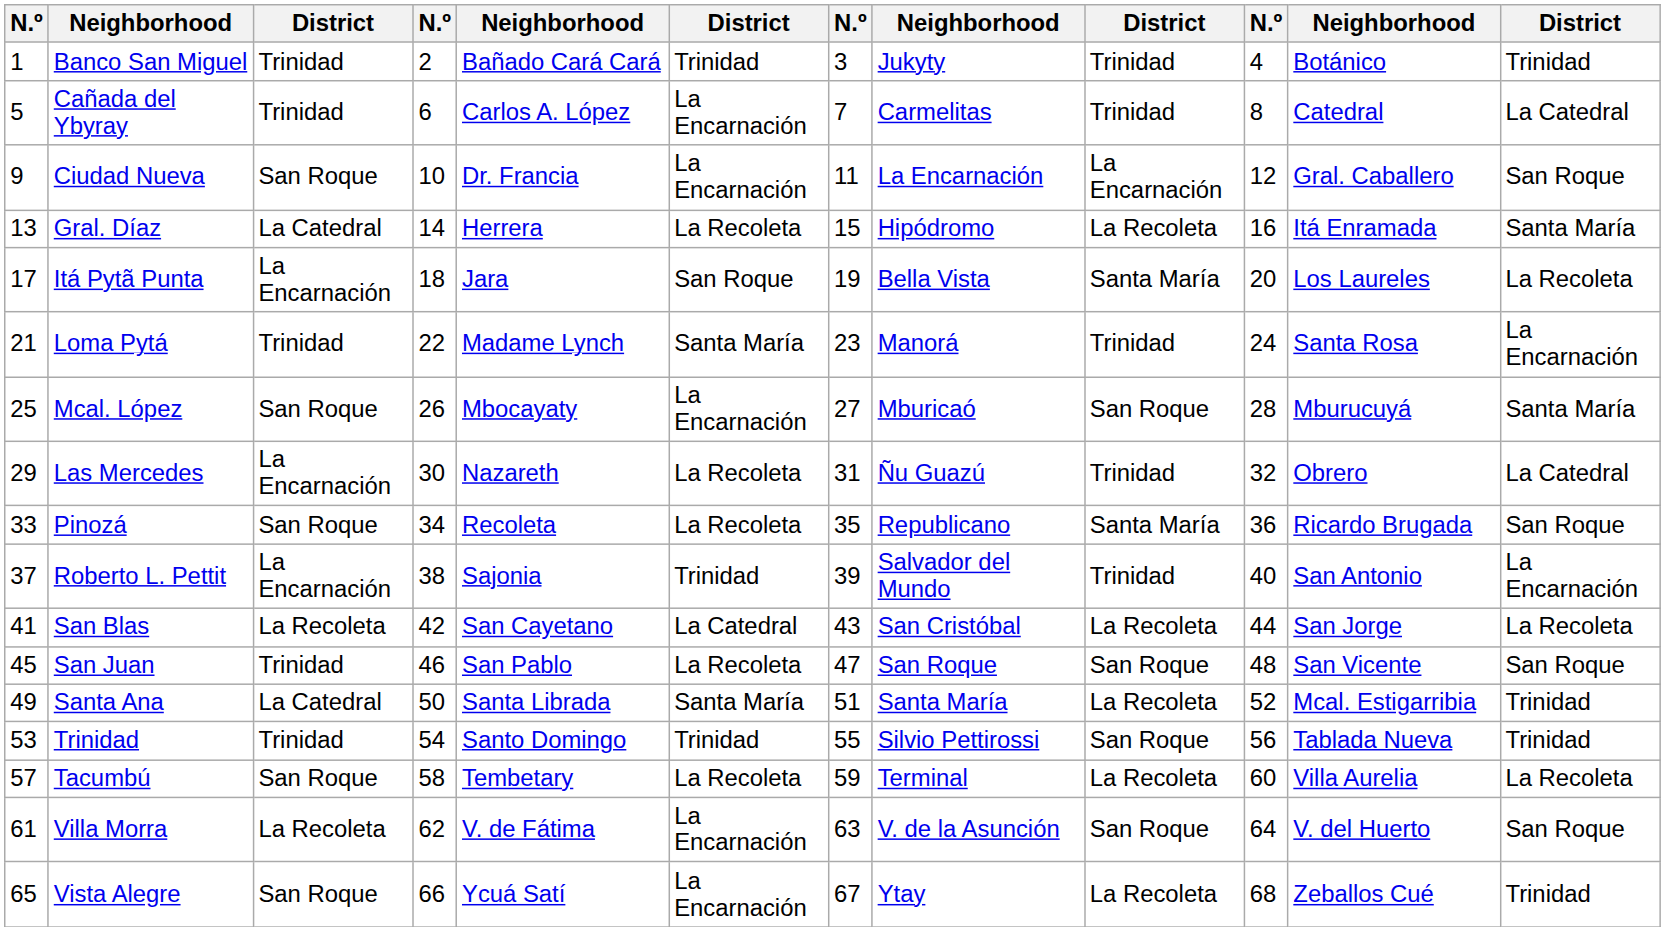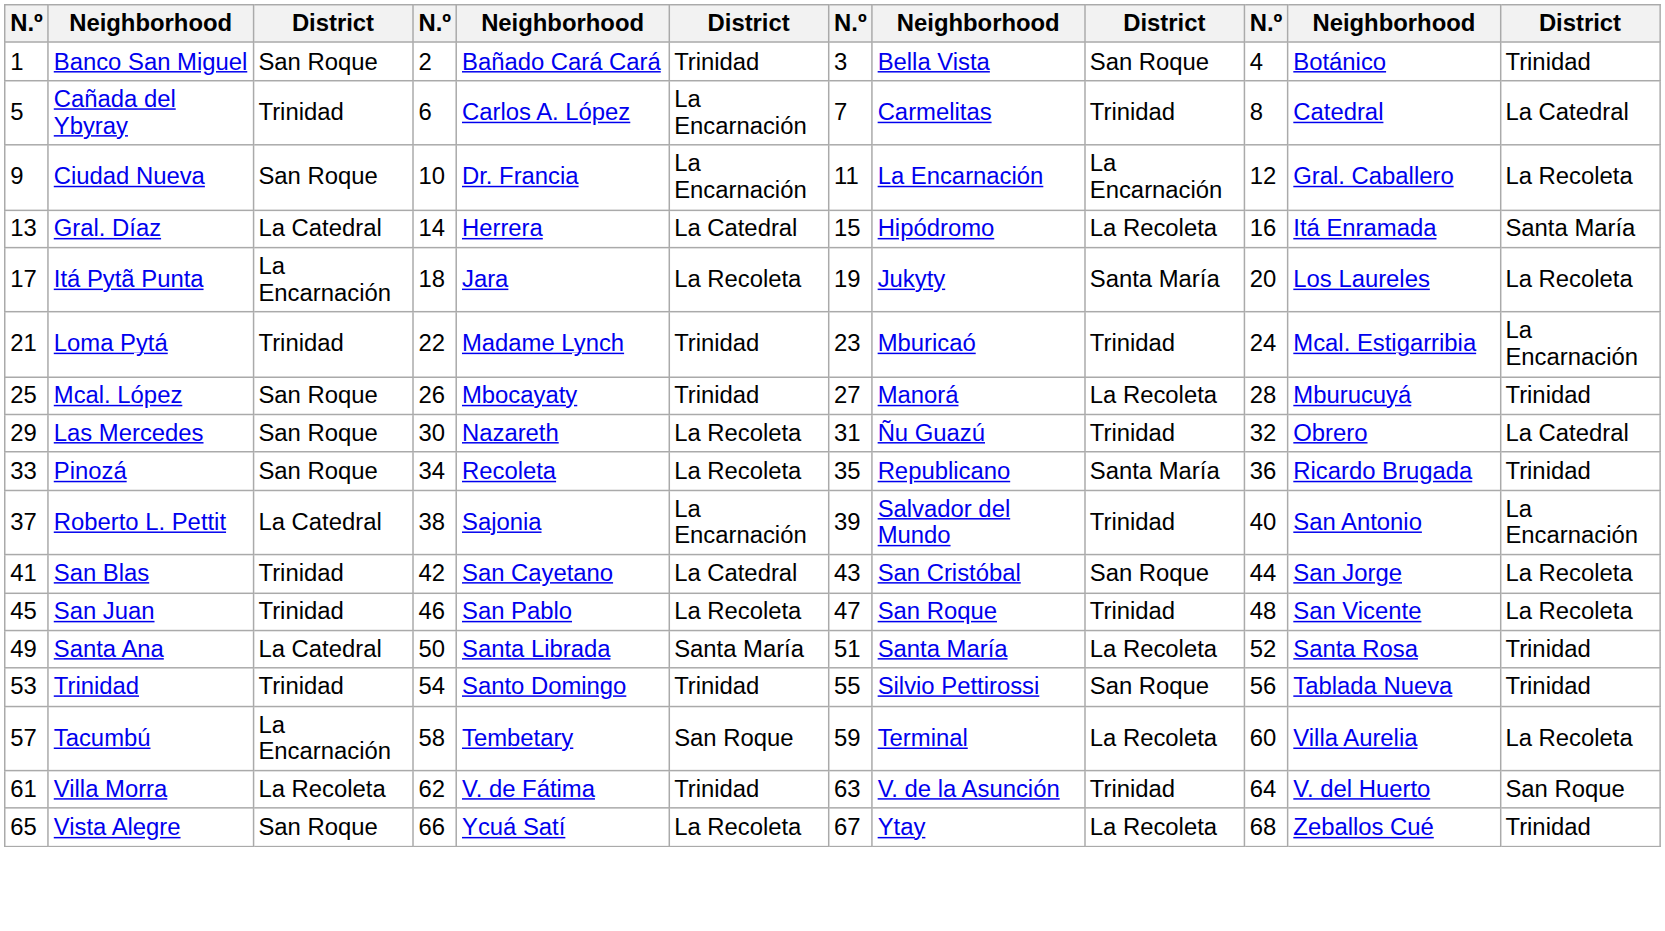 <table border="0" style="background:#ffffff" align="top" class="wikitable">
 <tr>
 <th width="20px;">N.º</th>
 <th width="130px;">Neighborhood</th>
 <th width="100px;">District</th>
 <th width="20px;">N.º</th>
 <th width="135px;">Neighborhood</th>
 <th width="100px;">District</th>
 <th width="20px;">N.º</th>
 <th width="135px;">Neighborhood</th>
 <th width="100px;">District</th>
 <th width="20px;">N.º</th>
 <th width="135px;">Neighborhood</th>
 <th width="100px;">District</th>
 </tr>
 <tr>
 <td>1</td>
 <td><a href='#'>Banco San Miguel</a></td>
-<td>Trinidad</td>
+<td>San Roque</td>
 <td>2</td>
 <td><a href='#'>Bañado Cará Cará</a></td>
 <td>Trinidad</td>
 <td>3</td>
-<td><a href='#'>Jukyty</a></td>
-<td>Trinidad</td>
+<td><a href='#'>Bella Vista</a></td>
+<td>San Roque</td>
 <td>4</td>
 <td><a href='#'>Botánico</a></td>
 <td>Trinidad</td>
 </tr>
 <tr>
 <td>5</td>
 <td><a href='#'>Cañada del Ybyray</a></td>
 <td>Trinidad</td>
 <td>6</td>
 <td><a href='#'>Carlos A. López</a></td>
 <td>La Encarnación</td>
 <td>7</td>
 <td><a href='#'>Carmelitas</a></td>
 <td>Trinidad</td>
 <td>8</td>
 <td><a href='#'>Catedral</a></td>
 <td>La Catedral</td>
 </tr>
 <tr>
 <td>9</td>
 <td><a href='#'>Ciudad Nueva</a></td>
 <td>San Roque</td>
 <td>10</td>
 <td><a href='#'>Dr. Francia</a></td>
 <td>La Encarnación</td>
 <td>11</td>
 <td><a href='#'>La Encarnación</a></td>
 <td>La Encarnación</td>
 <td>12</td>
 <td><a href='#'>Gral. Caballero</a></td>
-<td>San Roque</td>
+<td>La Recoleta</td>
 </tr>
 <tr>
 <td>13</td>
 <td><a href='#'>Gral. Díaz</a></td>
 <td>La Catedral</td>
 <td>14</td>
 <td><a href='#'>Herrera</a></td>
-<td>La Recoleta</td>
+<td>La Catedral</td>
 <td>15</td>
 <td><a href='#'>Hipódromo</a></td>
 <td>La Recoleta</td>
 <td>16</td>
 <td><a href='#'>Itá Enramada</a></td>
 <td>Santa María</td>
 </tr>
 <tr>
 <td>17</td>
 <td><a href='#'>Itá Pytã Punta</a></td>
 <td>La Encarnación</td>
 <td>18</td>
 <td><a href='#'>Jara</a></td>
-<td>San Roque</td>
+<td>La Recoleta</td>
 <td>19</td>
-<td><a href='#'>Bella Vista</a></td>
+<td><a href='#'>Jukyty</a></td>
 <td>Santa María</td>
 <td>20</td>
 <td><a href='#'>Los Laureles</a></td>
 <td>La Recoleta</td>
 </tr>
 <tr>
 <td>21</td>
 <td><a href='#'>Loma Pytá</a></td>
 <td>Trinidad</td>
 <td>22</td>
 <td><a href='#'>Madame Lynch</a></td>
-<td>Santa María</td>
+<td>Trinidad</td>
 <td>23</td>
-<td><a href='#'>Manorá</a></td>
+<td><a href='#'>Mburicaó</a></td>
 <td>Trinidad</td>
 <td>24</td>
-<td><a href='#'>Santa Rosa</a></td>
+<td><a href='#'>Mcal. Estigarribia</a></td>
 <td>La Encarnación</td>
 </tr>
 <tr>
 <td>25</td>
 <td><a href='#'>Mcal. López</a></td>
 <td>San Roque</td>
 <td>26</td>
 <td><a href='#'>Mbocayaty</a></td>
-<td>La Encarnación</td>
+<td>Trinidad</td>
 <td>27</td>
-<td><a href='#'>Mburicaó</a></td>
-<td>San Roque</td>
+<td><a href='#'>Manorá</a></td>
+<td>La Recoleta</td>
 <td>28</td>
 <td><a href='#'>Mburucuyá</a></td>
-<td>Santa María</td>
+<td>Trinidad</td>
 </tr>
 <tr>
 <td>29</td>
 <td><a href='#'>Las Mercedes</a></td>
-<td>La Encarnación</td>
+<td>San Roque</td>
 <td>30</td>
 <td><a href='#'>Nazareth</a></td>
 <td>La Recoleta</td>
 <td>31</td>
 <td><a href='#'>Ñu Guazú</a></td>
 <td>Trinidad</td>
 <td>32</td>
 <td><a href='#'>Obrero</a></td>
 <td>La Catedral</td>
 </tr>
 <tr>
 <td>33</td>
 <td><a href='#'>Pinozá</a></td>
 <td>San Roque</td>
 <td>34</td>
 <td><a href='#'>Recoleta</a></td>
 <td>La Recoleta</td>
 <td>35</td>
 <td><a href='#'>Republicano</a></td>
 <td>Santa María</td>
 <td>36</td>
 <td><a href='#'>Ricardo Brugada</a></td>
-<td>San Roque</td>
+<td>Trinidad</td>
 </tr>
 <tr>
 <td>37</td>
 <td><a href='#'>Roberto L. Pettit</a></td>
-<td>La Encarnación</td>
+<td>La Catedral</td>
 <td>38</td>
 <td><a href='#'>Sajonia</a></td>
-<td>Trinidad</td>
+<td>La Encarnación</td>
 <td>39</td>
 <td><a href='#'>Salvador del Mundo</a></td>
 <td>Trinidad</td>
 <td>40</td>
 <td><a href='#'>San Antonio</a></td>
 <td>La Encarnación</td>
 </tr>
 <tr>
 <td>41</td>
 <td><a href='#'>San Blas</a></td>
-<td>La Recoleta</td>
+<td>Trinidad</td>
 <td>42</td>
 <td><a href='#'>San Cayetano</a></td>
 <td>La Catedral</td>
 <td>43</td>
 <td><a href='#'>San Cristóbal</a></td>
-<td>La Recoleta</td>
+<td>San Roque</td>
 <td>44</td>
 <td><a href='#'>San Jorge</a></td>
 <td>La Recoleta</td>
 </tr>
 <tr>
 <td>45</td>
 <td><a href='#'>San Juan</a></td>
 <td>Trinidad</td>
 <td>46</td>
 <td><a href='#'>San Pablo</a></td>
 <td>La Recoleta</td>
 <td>47</td>
 <td><a href='#'>San Roque</a></td>
-<td>San Roque</td>
+<td>Trinidad</td>
 <td>48</td>
 <td><a href='#'>San Vicente</a></td>
-<td>San Roque</td>
+<td>La Recoleta</td>
 </tr>
 <tr>
 <td>49</td>
 <td><a href='#'>Santa Ana</a></td>
 <td>La Catedral</td>
 <td>50</td>
 <td><a href='#'>Santa Librada</a></td>
 <td>Santa María</td>
 <td>51</td>
 <td><a href='#'>Santa María</a></td>
 <td>La Recoleta</td>
 <td>52</td>
-<td><a href='#'>Mcal. Estigarribia</a></td>
+<td><a href='#'>Santa Rosa</a></td>
 <td>Trinidad</td>
 </tr>
 <tr>
 <td>53</td>
 <td><a href='#'>Trinidad</a></td>
 <td>Trinidad</td>
 <td>54</td>
 <td><a href='#'>Santo Domingo</a></td>
 <td>Trinidad</td>
 <td>55</td>
 <td><a href='#'>Silvio Pettirossi</a></td>
 <td>San Roque</td>
 <td>56</td>
 <td><a href='#'>Tablada Nueva</a></td>
 <td>Trinidad</td>
 </tr>
 <tr>
 <td>57</td>
 <td><a href='#'>Tacumbú</a></td>
-<td>San Roque</td>
+<td>La Encarnación</td>
 <td>58</td>
 <td><a href='#'>Tembetary</a></td>
-<td>La Recoleta</td>
+<td>San Roque</td>
 <td>59</td>
 <td><a href='#'>Terminal</a></td>
 <td>La Recoleta</td>
 <td>60</td>
 <td><a href='#'>Villa Aurelia</a></td>
 <td>La Recoleta</td>
 </tr>
 <tr>
 <td>61</td>
 <td><a href='#'>Villa Morra</a></td>
 <td>La Recoleta</td>
 <td>62</td>
 <td><a href='#'>V. de Fátima</a></td>
-<td>La Encarnación</td>
+<td>Trinidad</td>
 <td>63</td>
 <td><a href='#'>V. de la Asunción</a></td>
-<td>San Roque</td>
+<td>Trinidad</td>
 <td>64</td>
 <td><a href='#'>V. del Huerto</a></td>
 <td>San Roque</td>
 </tr>
 <tr>
 <td>65</td>
 <td><a href='#'>Vista Alegre</a></td>
 <td>San Roque</td>
 <td>66</td>
 <td><a href='#'>Ycuá Satí</a></td>
-<td>La Encarnación</td>
+<td>La Recoleta</td>
 <td>67</td>
 <td><a href='#'>Ytay</a></td>
 <td>La Recoleta</td>
 <td>68</td>
 <td><a href='#'>Zeballos Cué</a></td>
 <td>Trinidad</td>
 </tr>
 </table>
